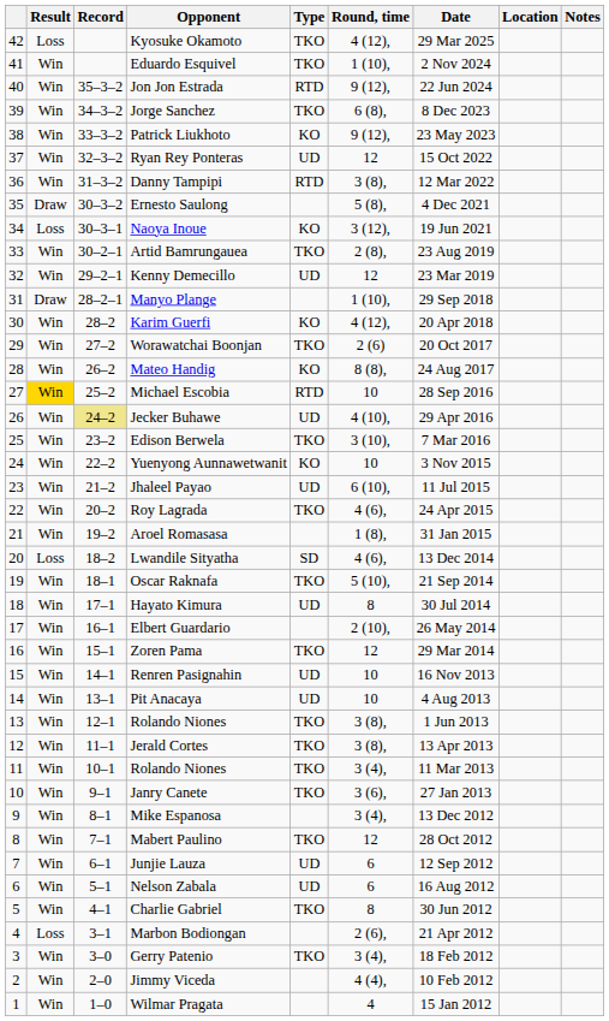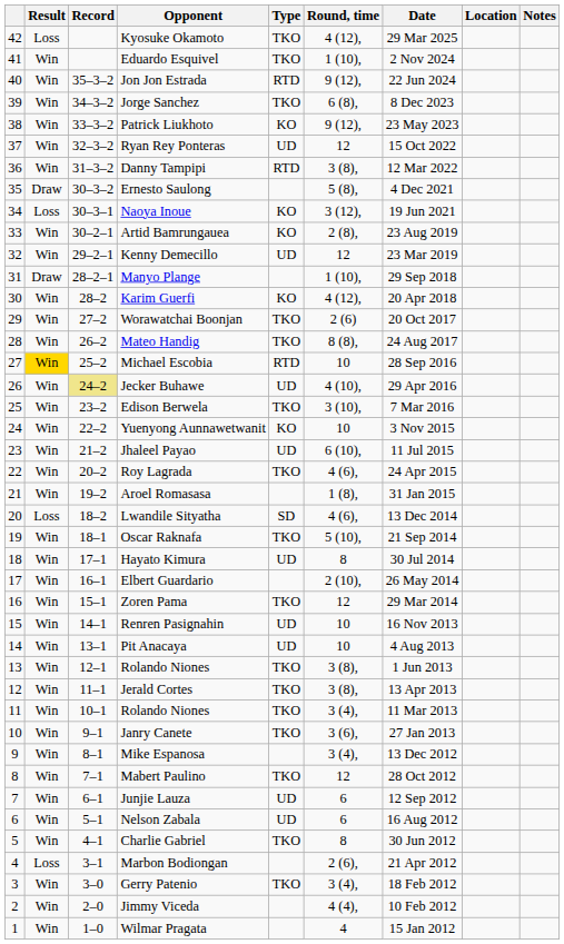 <table class="wikitable" style="text-align:center">
 <tr>
 <th></th>
 <th>Result</th>
 <th>Record</th>
 <th>Opponent</th>
 <th>Type</th>
 <th>Round, time</th>
 <th>Date</th>
 <th>Location</th>
 <th>Notes</th>
 </tr>
 <tr>
 <td>42</td>
 <td>Loss</td>
 <td></td>
 <td align=left>Kyosuke Okamoto</td>
 <td>TKO</td>
 <td>4 (12), </td>
 <td>29 Mar 2025</td>
 <td align=left></td>
 <td align=left></td>
 </tr>
 <tr>
 <td>41</td>
 <td>Win</td>
 <td></td>
 <td align=left>Eduardo Esquivel</td>
 <td>TKO</td>
 <td>1 (10), </td>
 <td>2 Nov 2024</td>
 <td align=left></td>
 <td align=left></td>
 </tr>
 <tr>
 <td>40</td>
 <td>Win</td>
 <td>35–3–2</td>
 <td align=left>Jon Jon Estrada</td>
 <td>RTD</td>
 <td>9 (12), </td>
 <td>22 Jun 2024</td>
 <td align=left></td>
 <td align=left></td>
 </tr>
 <tr>
 <td>39</td>
 <td>Win</td>
 <td>34–3–2</td>
 <td align=left>Jorge Sanchez</td>
 <td>TKO</td>
 <td>6 (8), </td>
 <td>8 Dec 2023</td>
 <td align=left></td>
 <td></td>
 </tr>
 <tr>
 <td>38</td>
 <td>Win</td>
 <td>33–3–2</td>
 <td align=left>Patrick Liukhoto</td>
 <td>KO</td>
 <td>9 (12), </td>
 <td>23 May 2023</td>
 <td align=left></td>
 <td align=left></td>
 </tr>
 <tr>
 <td>37</td>
 <td>Win</td>
 <td>32–3–2</td>
 <td align=left>Ryan Rey Ponteras</td>
 <td>UD</td>
 <td>12</td>
 <td>15 Oct 2022</td>
 <td align=left></td>
 <td></td>
 </tr>
 <tr>
 <td>36</td>
 <td>Win</td>
 <td>31–3–2</td>
 <td align=left>Danny Tampipi</td>
 <td>RTD</td>
 <td>3 (8), </td>
 <td>12 Mar 2022</td>
 <td align=left></td>
 <td></td>
 </tr>
 <tr>
 <td>35</td>
 <td>Draw</td>
 <td>30–3–2</td>
 <td align=left>Ernesto Saulong</td>
 <td></td>
 <td>5 (8), </td>
 <td>4 Dec 2021</td>
 <td align=left></td>
 <td></td>
 </tr>
 <tr>
 <td>34</td>
 <td>Loss</td>
 <td>30–3–1</td>
 <td align=left><a href='#'>Naoya Inoue</a></td>
 <td>KO</td>
 <td>3 (12), </td>
 <td>19 Jun 2021</td>
 <td align=left></td>
 <td align=left></td>
 </tr>
 <tr>
 <td>33</td>
 <td>Win</td>
 <td>30–2–1</td>
 <td align=left>Artid Bamrungauea</td>
-<td>TKO</td>
+<td>KO</td>
 <td>2 (8), </td>
 <td>23 Aug 2019</td>
 <td align=left></td>
 <td></td>
 </tr>
 <tr>
 <td>32</td>
 <td>Win</td>
 <td>29–2–1</td>
 <td align=left>Kenny Demecillo</td>
 <td>UD</td>
 <td>12</td>
 <td>23 Mar 2019</td>
 <td align=left></td>
 <td></td>
 </tr>
 <tr>
 <td>31</td>
 <td>Draw</td>
 <td>28–2–1</td>
 <td align=left><a href='#'>Manyo Plange</a></td>
 <td></td>
 <td>1 (10), </td>
 <td>29 Sep 2018</td>
 <td align=left></td>
 <td></td>
 </tr>
 <tr>
 <td>30</td>
 <td>Win</td>
 <td>28–2</td>
 <td align=left><a href='#'>Karim Guerfi</a></td>
 <td>KO</td>
 <td>4 (12), </td>
 <td>20 Apr 2018</td>
 <td align=left></td>
 <td align=left></td>
 </tr>
 <tr>
 <td>29</td>
 <td>Win</td>
 <td>27–2</td>
 <td align=left>Worawatchai Boonjan</td>
 <td>TKO</td>
 <td>2 (6)</td>
 <td>20 Oct 2017</td>
 <td align=left></td>
 <td></td>
 </tr>
 <tr>
 <td>28</td>
 <td>Win</td>
 <td>26–2</td>
 <td align=left><a href='#'>Mateo Handig</a></td>
-<td>KO</td>
+<td>TKO</td>
 <td>8 (8), </td>
 <td>24 Aug 2017</td>
 <td align=left></td>
 <td></td>
 </tr>
 <tr>
 <td>27</td>
 <td style="background: gold;">Win</td>
 <td>25–2</td>
 <td align=left>Michael Escobia</td>
 <td>RTD</td>
 <td>10</td>
 <td>28 Sep 2016</td>
 <td align=left></td>
 <td></td>
 </tr>
 <tr>
 <td>26</td>
 <td>Win</td>
 <td style="background: khaki;">24–2</td>
 <td align=left>Jecker Buhawe</td>
 <td>UD</td>
 <td>4 (10), </td>
 <td>29 Apr 2016</td>
 <td align=left></td>
 <td align=left></td>
 </tr>
 <tr>
 <td>25</td>
 <td>Win</td>
 <td>23–2</td>
 <td align=left>Edison Berwela</td>
 <td>TKO</td>
 <td>3 (10), </td>
 <td>7 Mar 2016</td>
 <td align=left></td>
 <td align=left></td>
 </tr>
 <tr>
 <td>24</td>
 <td>Win</td>
 <td>22–2</td>
 <td align=left>Yuenyong Aunnawetwanit</td>
 <td>KO</td>
 <td>10</td>
 <td>3 Nov 2015</td>
 <td align=left></td>
 <td align=left></td>
 </tr>
 <tr>
 <td>23</td>
 <td>Win</td>
 <td>21–2</td>
 <td align=left>Jhaleel Payao</td>
 <td>UD</td>
 <td>6 (10), </td>
 <td>11 Jul 2015</td>
 <td align=left></td>
 <td align=left></td>
 </tr>
 <tr>
 <td>22</td>
 <td>Win</td>
 <td>20–2</td>
 <td align=left>Roy Lagrada</td>
 <td>TKO</td>
 <td>4 (6), </td>
 <td>24 Apr 2015</td>
 <td align=left></td>
 <td></td>
 </tr>
 <tr>
 <td>21</td>
 <td>Win</td>
 <td>19–2</td>
 <td align=left>Aroel Romasasa</td>
 <td></td>
 <td>1 (8), </td>
 <td>31 Jan 2015</td>
 <td align=left></td>
 <td></td>
 </tr>
 <tr>
 <td>20</td>
 <td>Loss</td>
 <td>18–2</td>
 <td align=left>Lwandile Sityatha</td>
 <td>SD</td>
 <td>4 (6), </td>
 <td>13 Dec 2014</td>
 <td align=left></td>
 <td align=left></td>
 </tr>
 <tr>
 <td>19</td>
 <td>Win</td>
 <td>18–1</td>
 <td align=left>Oscar Raknafa</td>
 <td>TKO</td>
 <td>5 (10), </td>
 <td>21 Sep 2014</td>
 <td align=left></td>
 <td></td>
 </tr>
 <tr>
 <td>18</td>
 <td>Win</td>
 <td>17–1</td>
 <td align=left>Hayato Kimura</td>
 <td>UD</td>
 <td>8</td>
 <td>30 Jul 2014</td>
 <td align=left></td>
 <td></td>
 </tr>
 <tr>
 <td>17</td>
 <td>Win</td>
 <td>16–1</td>
 <td align=left>Elbert Guardario</td>
 <td></td>
 <td>2 (10), </td>
 <td>26 May 2014</td>
 <td align=left></td>
 <td></td>
 </tr>
 <tr>
 <td>16</td>
 <td>Win</td>
 <td>15–1</td>
 <td align=left>Zoren Pama</td>
 <td>TKO</td>
 <td>12</td>
 <td>29 Mar 2014</td>
 <td align=left></td>
 <td></td>
 </tr>
 <tr>
 <td>15</td>
 <td>Win</td>
 <td>14–1</td>
 <td align=left>Renren Pasignahin</td>
 <td>UD</td>
 <td>10</td>
 <td>16 Nov 2013</td>
 <td align=left></td>
 <td></td>
 </tr>
 <tr>
 <td>14</td>
 <td>Win</td>
 <td>13–1</td>
 <td align=left>Pit Anacaya</td>
 <td>UD</td>
 <td>10</td>
 <td>4 Aug 2013</td>
 <td align=left></td>
 <td></td>
 </tr>
 <tr>
 <td>13</td>
 <td>Win</td>
 <td>12–1</td>
 <td align=left>Rolando Niones</td>
 <td>TKO</td>
 <td>3 (8), </td>
 <td>1 Jun 2013</td>
 <td align=left></td>
 <td></td>
 </tr>
 <tr>
 <td>12</td>
 <td>Win</td>
 <td>11–1</td>
 <td align=left>Jerald Cortes</td>
 <td>TKO</td>
 <td>3 (8), </td>
 <td>13 Apr 2013</td>
 <td align=left></td>
 <td></td>
 </tr>
 <tr>
 <td>11</td>
 <td>Win</td>
 <td>10–1</td>
 <td align=left>Rolando Niones</td>
 <td>TKO</td>
 <td>3 (4), </td>
 <td>11 Mar 2013</td>
 <td align=left></td>
 <td></td>
 </tr>
 <tr>
 <td>10</td>
 <td>Win</td>
 <td>9–1</td>
 <td align=left>Janry Canete</td>
 <td>TKO</td>
 <td>3 (6), </td>
 <td>27 Jan 2013</td>
 <td align=left></td>
 <td></td>
 </tr>
 <tr>
 <td>9</td>
 <td>Win</td>
 <td>8–1</td>
 <td align=left>Mike Espanosa</td>
 <td></td>
 <td>3 (4), </td>
 <td>13 Dec 2012</td>
 <td align=left></td>
 <td></td>
 </tr>
 <tr>
 <td>8</td>
 <td>Win</td>
 <td>7–1</td>
 <td align=left>Mabert Paulino</td>
 <td>TKO</td>
 <td>12</td>
 <td>28 Oct 2012</td>
 <td align=left></td>
 <td></td>
 </tr>
 <tr>
 <td>7</td>
 <td>Win</td>
 <td>6–1</td>
 <td align=left>Junjie Lauza</td>
 <td>UD</td>
 <td>6</td>
 <td>12 Sep 2012</td>
 <td align=left></td>
 <td></td>
 </tr>
 <tr>
 <td>6</td>
 <td>Win</td>
 <td>5–1</td>
 <td align=left>Nelson Zabala</td>
 <td>UD</td>
 <td>6</td>
 <td>16 Aug 2012</td>
 <td align=left></td>
 <td></td>
 </tr>
 <tr>
 <td>5</td>
 <td>Win</td>
 <td>4–1</td>
 <td align=left>Charlie Gabriel</td>
 <td>TKO</td>
 <td>8</td>
 <td>30 Jun 2012</td>
 <td align=left></td>
 <td></td>
 </tr>
 <tr>
 <td>4</td>
 <td>Loss</td>
 <td>3–1</td>
 <td align=left>Marbon Bodiongan</td>
 <td></td>
 <td>2 (6), </td>
 <td>21 Apr 2012</td>
 <td align=left></td>
 <td></td>
 </tr>
 <tr>
 <td>3</td>
 <td>Win</td>
 <td>3–0</td>
 <td align=left>Gerry Patenio</td>
 <td>TKO</td>
 <td>3 (4), </td>
 <td>18 Feb 2012</td>
 <td align=left></td>
 <td></td>
 </tr>
 <tr>
 <td>2</td>
 <td>Win</td>
 <td>2–0</td>
 <td align=left>Jimmy Viceda</td>
 <td></td>
 <td>4 (4), </td>
 <td>10 Feb 2012</td>
 <td align=left></td>
 <td></td>
 </tr>
 <tr>
 <td>1</td>
 <td>Win</td>
 <td>1–0</td>
 <td align=left>Wilmar Pragata</td>
 <td></td>
 <td>4</td>
 <td>15 Jan 2012</td>
 <td align=left></td>
 <td></td>
 </tr>
 </table>
